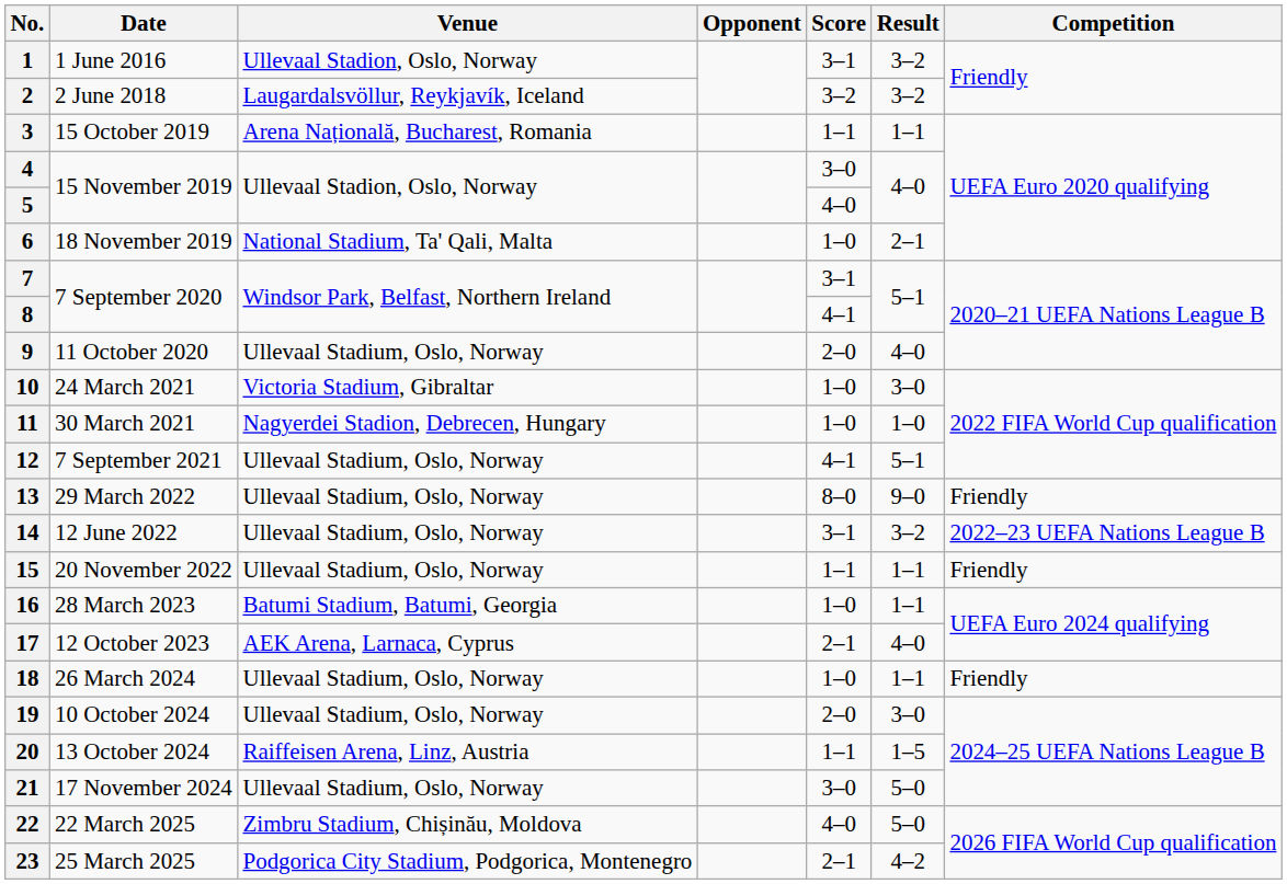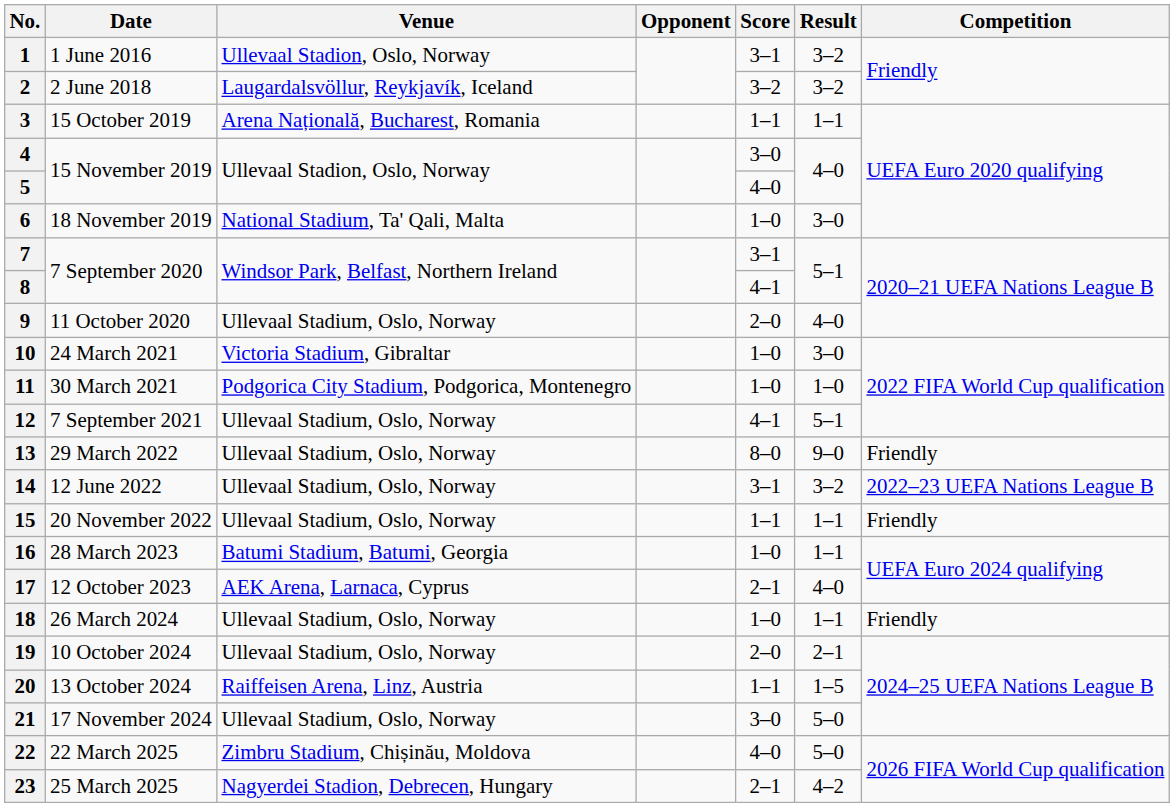 <table class="wikitable sortable plainrowheaders">
 <tr>
 <th scope=col>No.</th>
 <th scope=col data-sort-type=date>Date</th>
 <th scope=col>Venue</th>
 <th scope=col>Opponent</th>
 <th scope=col>Score</th>
 <th scope=col>Result</th>
 <th scope=col>Competition</th>
 </tr>
 <tr>
 <th scope=row>1</th>
 <td>1 June 2016</td>
 <td><a href='#'>Ullevaal Stadion</a>, Oslo, Norway</td>
 <td rowspan=2></td>
 <td align="center">3–1</td>
 <td align=center>3–2</td>
 <td rowspan=2><a href='#'>Friendly</a></td>
 </tr>
 <tr>
 <th scope=row>2</th>
 <td>2 June 2018</td>
 <td><a href='#'>Laugardalsvöllur</a>, <a href='#'>Reykjavík</a>, Iceland</td>
 <td align="center">3–2</td>
 <td align=center>3–2</td>
 </tr>
 <tr>
 <th scope=row>3</th>
 <td>15 October 2019</td>
 <td><a href='#'>Arena Națională</a>, <a href='#'>Bucharest</a>, Romania</td>
 <td></td>
 <td align=center>1–1</td>
 <td align=center>1–1</td>
 <td rowspan=4><a href='#'>UEFA Euro 2020 qualifying</a></td>
 </tr>
 <tr>
 <th scope=row>4</th>
 <td rowspan=2>15 November 2019</td>
 <td rowspan=2>Ullevaal Stadion, Oslo, Norway</td>
 <td rowspan="2"></td>
 <td align=center>3–0</td>
 <td align=center rowspan=2>4–0</td>
 </tr>
 <tr>
 <th scope=row>5</th>
 <td align=center>4–0</td>
 </tr>
 <tr>
 <th scope=row>6</th>
 <td>18 November 2019</td>
 <td><a href='#'>National Stadium</a>, Ta' Qali, Malta</td>
 <td></td>
 <td align=center>1–0</td>
-<td align=center>2–1</td>
+<td align=center>3–0</td>
 </tr>
 <tr>
 <th scope=row>7</th>
 <td rowspan=2>7 September 2020</td>
 <td rowspan=2><a href='#'>Windsor Park</a>, <a href='#'>Belfast</a>, Northern Ireland</td>
 <td rowspan="2"></td>
 <td align=center>3–1</td>
 <td align=center rowspan=2>5–1</td>
 <td rowspan=3><a href='#'>2020–21 UEFA Nations League B</a></td>
 </tr>
 <tr>
 <th scope=row>8</th>
 <td align=center>4–1</td>
 </tr>
 <tr>
 <th scope=row>9</th>
 <td>11 October 2020</td>
 <td>Ullevaal Stadium, Oslo, Norway</td>
 <td></td>
 <td align=center>2–0</td>
 <td align=center>4–0</td>
 </tr>
 <tr>
 <th scope=row>10</th>
 <td>24 March 2021</td>
 <td><a href='#'>Victoria Stadium</a>, Gibraltar</td>
 <td></td>
 <td align=center>1–0</td>
 <td align=center>3–0</td>
 <td rowspan=3><a href='#'>2022 FIFA World Cup qualification</a></td>
 </tr>
 <tr>
 <th scope=row>11</th>
 <td>30 March 2021</td>
-<td><a href='#'>Nagyerdei Stadion</a>, <a href='#'>Debrecen</a>, Hungary</td>
+<td><a href='#'>Podgorica City Stadium</a>, Podgorica, Montenegro</td>
 <td></td>
 <td align=center>1–0</td>
 <td align=center>1–0</td>
 </tr>
 <tr>
 <th scope=row>12</th>
 <td>7 September 2021</td>
 <td>Ullevaal Stadium, Oslo, Norway</td>
 <td></td>
 <td align=center>4–1</td>
 <td align=center>5–1</td>
 </tr>
 <tr>
 <th scope=row>13</th>
 <td>29 March 2022</td>
 <td>Ullevaal Stadium, Oslo, Norway</td>
 <td></td>
 <td align=center>8–0</td>
 <td align=center>9–0</td>
 <td>Friendly</td>
 </tr>
 <tr>
 <th scope=row>14</th>
 <td>12 June 2022</td>
 <td>Ullevaal Stadium, Oslo, Norway</td>
 <td></td>
 <td align=center>3–1</td>
 <td align=center>3–2</td>
 <td><a href='#'>2022–23 UEFA Nations League B</a></td>
 </tr>
 <tr>
 <th scope=row>15</th>
 <td>20 November 2022</td>
 <td>Ullevaal Stadium, Oslo, Norway</td>
 <td></td>
 <td align=center>1–1</td>
 <td align=center>1–1</td>
 <td>Friendly</td>
 </tr>
 <tr>
 <th scope=row>16</th>
 <td>28 March 2023</td>
 <td><a href='#'>Batumi Stadium</a>, <a href='#'>Batumi</a>, Georgia</td>
 <td></td>
 <td align=center>1–0</td>
 <td align=center>1–1</td>
 <td rowspan=2><a href='#'>UEFA Euro 2024 qualifying</a></td>
 </tr>
 <tr>
 <th scope=row>17</th>
 <td>12 October 2023</td>
 <td><a href='#'>AEK Arena</a>, <a href='#'>Larnaca</a>, Cyprus</td>
 <td></td>
 <td align=center>2–1</td>
 <td align=center>4–0</td>
 </tr>
 <tr>
 <th scope=row>18</th>
 <td>26 March 2024</td>
 <td>Ullevaal Stadium, Oslo, Norway</td>
 <td></td>
 <td align=center>1–0</td>
 <td align=center>1–1</td>
 <td>Friendly</td>
 </tr>
 <tr>
 <th scope=row>19</th>
 <td>10 October 2024</td>
 <td>Ullevaal Stadium, Oslo, Norway</td>
 <td></td>
 <td align=center>2–0</td>
-<td align=center>3–0</td>
+<td align=center>2–1</td>
 <td rowspan=3><a href='#'>2024–25 UEFA Nations League B</a></td>
 </tr>
 <tr>
 <th scope=row>20</th>
 <td>13 October 2024</td>
 <td><a href='#'>Raiffeisen Arena</a>, <a href='#'>Linz</a>, Austria</td>
 <td></td>
 <td align=center>1–1</td>
 <td align=center>1–5</td>
 </tr>
 <tr>
 <th scope=row>21</th>
 <td>17 November 2024</td>
 <td>Ullevaal Stadium, Oslo, Norway</td>
 <td></td>
 <td align=center>3–0</td>
 <td align=center>5–0</td>
 </tr>
 <tr>
 <th scope=row>22</th>
 <td>22 March 2025</td>
 <td><a href='#'>Zimbru Stadium</a>, Chișinău, Moldova</td>
 <td></td>
 <td align=center>4–0</td>
 <td align=center>5–0</td>
 <td rowspan=2><a href='#'>2026 FIFA World Cup qualification</a></td>
 </tr>
 <tr>
 <th scope=row>23</th>
 <td>25 March 2025</td>
-<td><a href='#'>Podgorica City Stadium</a>, Podgorica, Montenegro</td>
+<td><a href='#'>Nagyerdei Stadion</a>, <a href='#'>Debrecen</a>, Hungary</td>
 <td></td>
 <td align=center>2–1</td>
 <td align=center>4–2</td>
 </tr>
 </table>
